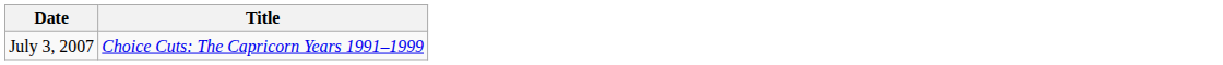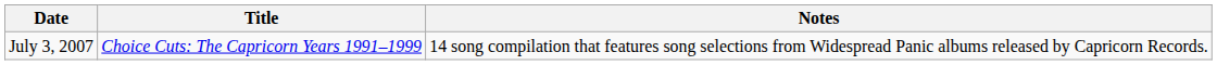 <table class="wikitable">
 <tr>
 <th>Date</th>
 <th>Title</th>
+<th>Notes</th>
 </tr>
 <tr>
 <td>July 3, 2007</td>
 <td><em><a href='#'>Choice Cuts: The Capricorn Years 1991–1999</a></em></td>
+<td>14 song compilation that features song selections from Widespread Panic albums released by Capricorn Records.</td>
 </tr>
 </table>
